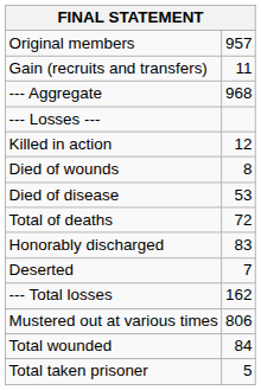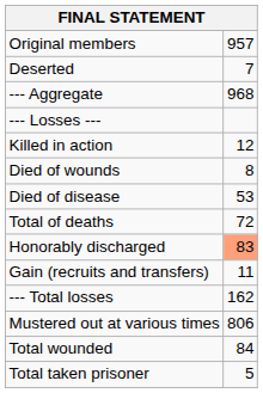 <table class="wikitable">
 <tr>
 <th colspan="2">FINAL STATEMENT</th>
 </tr>
 <tr>
 <td>Original members</td>
 <td style="text-align:right;">957</td>
 </tr>
 <tr>
-<td>Gain (recruits and transfers)</td>
-<td style="text-align:right;">11</td>
+<td>Deserted</td>
+<td style="text-align:right;">7</td>
 </tr>
 <tr>
 <td>--- Aggregate</td>
 <td style="text-align:right;">968</td>
 </tr>
 <tr>
 <td>--- Losses ---</td>
 </tr>
 <tr>
 <td>Killed in action</td>
 <td style="text-align:right;">12</td>
 </tr>
 <tr>
 <td>Died of wounds</td>
 <td style="text-align:right;">8</td>
 </tr>
 <tr>
 <td>Died of disease</td>
 <td style="text-align:right;">53</td>
 </tr>
 <tr>
 <td>Total of deaths</td>
 <td style="text-align:right;">72</td>
 </tr>
 <tr>
 <td>Honorably discharged</td>
-<td style="text-align:right;">83</td>
+<td style="background: lightsalmon; text-align:right;">83</td>
 </tr>
 <tr>
-<td>Deserted</td>
-<td style="text-align:right;">7</td>
+<td>Gain (recruits and transfers)</td>
+<td style="text-align:right;">11</td>
 </tr>
 <tr>
 <td>--- Total losses</td>
 <td style="text-align:right;">162</td>
 </tr>
 <tr>
 <td>Mustered out at various times</td>
 <td style="text-align:right;">806</td>
 </tr>
 <tr>
 <td>Total wounded</td>
 <td style="text-align:right;">84</td>
 </tr>
 <tr>
 <td>Total taken prisoner</td>
 <td style="text-align:right;">5</td>
 </tr>
 </table>
